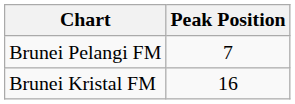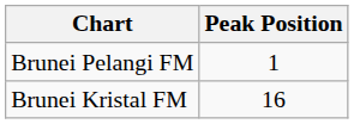 <table class="wikitable sortable">
 <tr>
 <th align="left">Chart</th>
 <th align="left">Peak Position</th>
 </tr>
 <tr>
 <td align="left">Brunei Pelangi FM</td>
-<td align="center">7</td>
+<td align="center">1</td>
 </tr>
 <tr>
 <td align="left">Brunei Kristal FM</td>
 <td align="center">16</td>
 </tr>
 </table>
